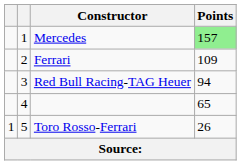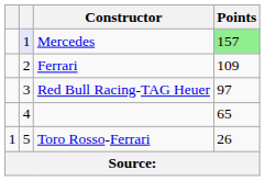 <table class="wikitable" style="font-size: 85%;">
 <tr>
 <th></th>
 <th></th>
 <th>Constructor</th>
 <th>Points</th>
 </tr>
 <tr>
 <td align="left"></td>
-<td align="center">1</td>
+<td align="center" style="background: lavender;">1</td>
 <td> <a href='#'>Mercedes</a></td>
 <td align="left" style="background: lightgreen;">157</td>
 </tr>
 <tr>
 <td align="left"></td>
 <td align="center">2</td>
 <td> <a href='#'>Ferrari</a></td>
 <td align="left">109</td>
 </tr>
 <tr>
 <td align="left"></td>
 <td align="center">3</td>
 <td> <a href='#'>Red Bull Racing</a>-<a href='#'>TAG Heuer</a></td>
-<td align="left">94</td>
+<td align="left">97</td>
 </tr>
 <tr>
 <td align="left"></td>
 <td align="center">4</td>
 <td></td>
 <td align="left">65</td>
 </tr>
 <tr>
 <td align="left"> 1</td>
 <td align="center">5</td>
 <td> <a href='#'>Toro Rosso</a>-<a href='#'>Ferrari</a></td>
 <td align="left">26</td>
 </tr>
 <tr>
 <th colspan=4>Source:</th>
 </tr>
 </table>
